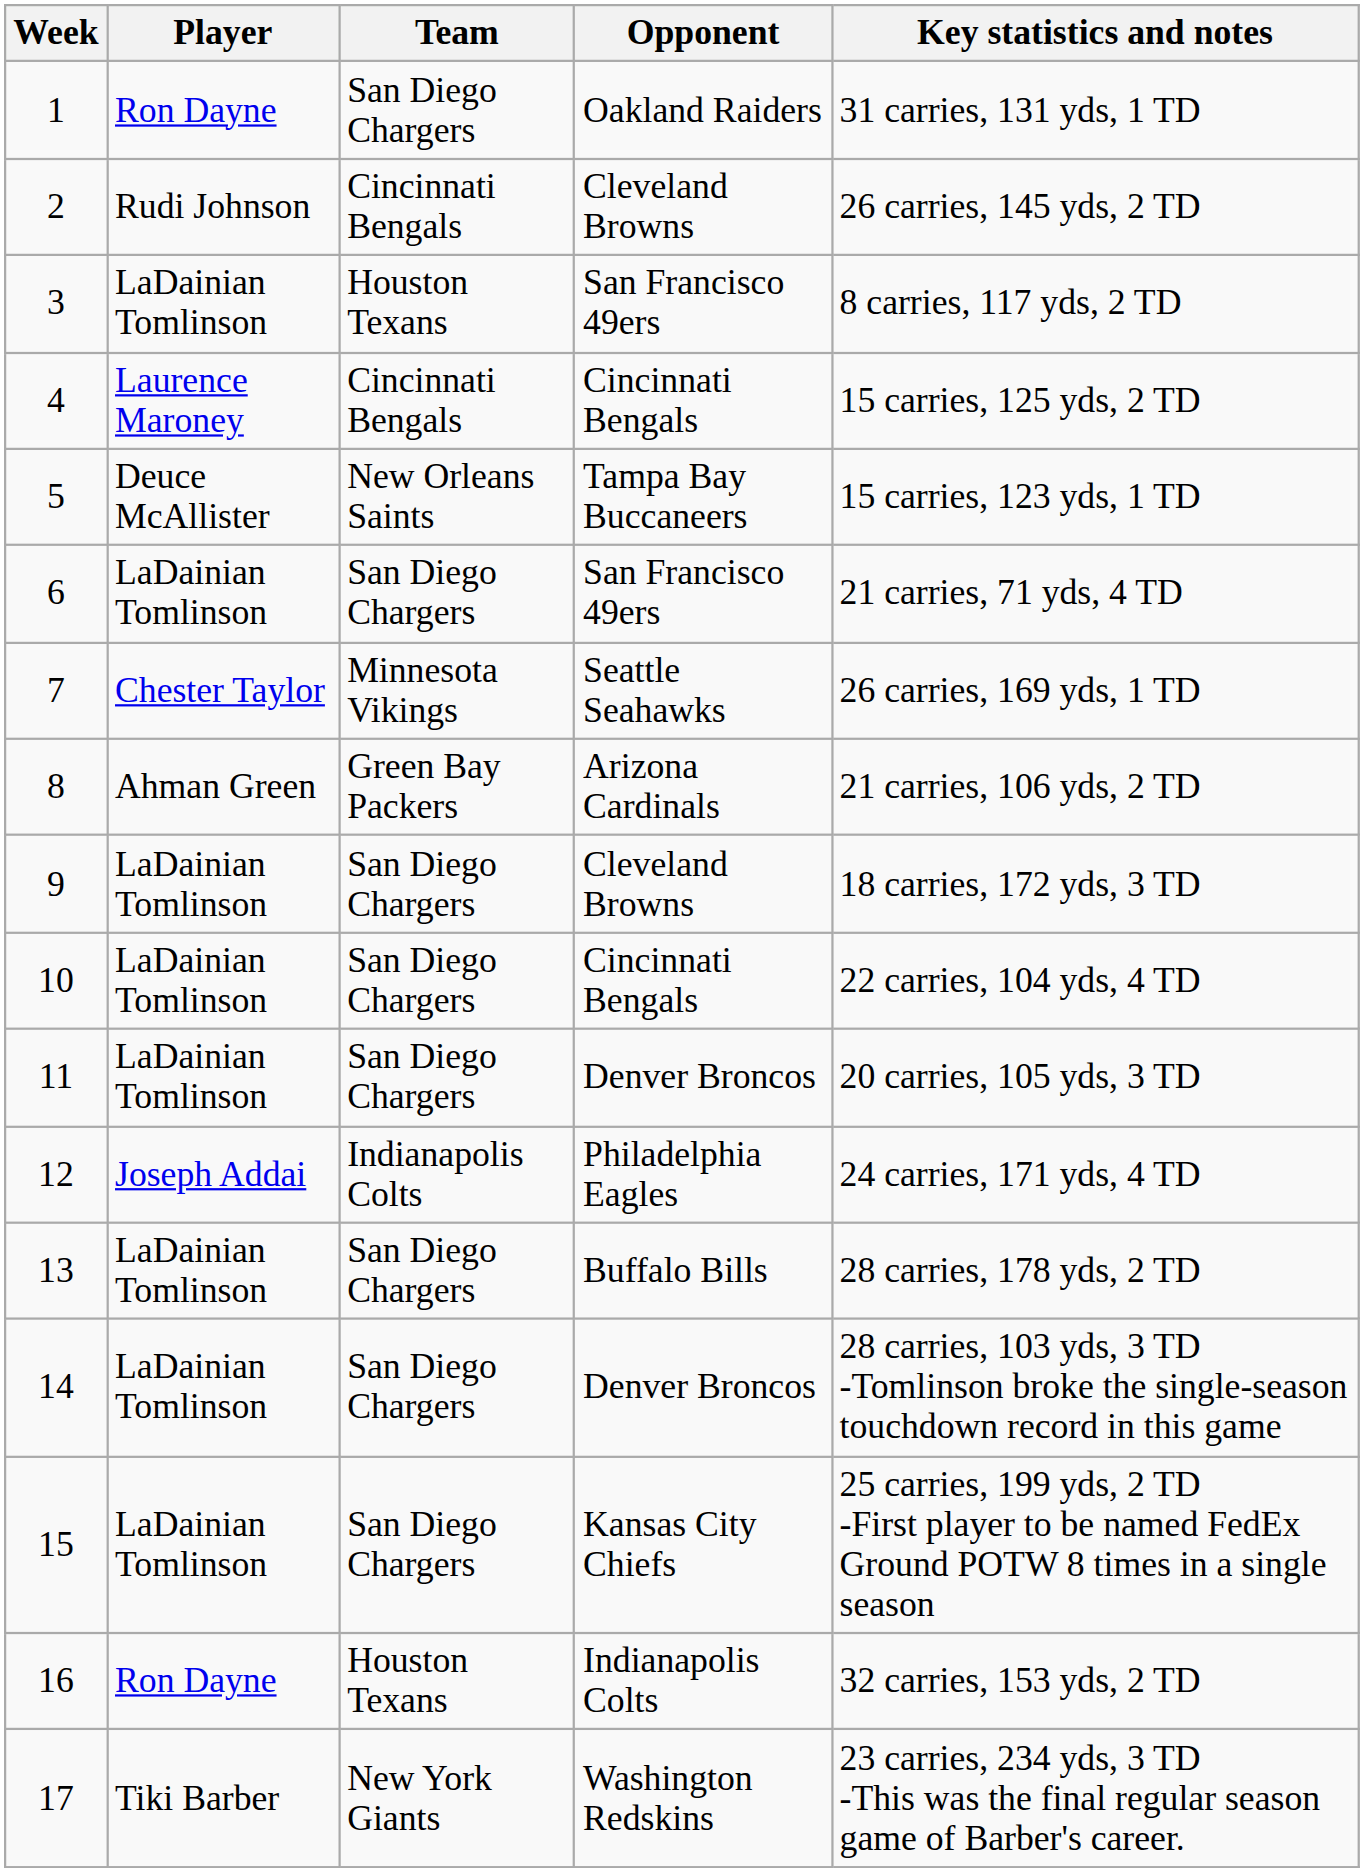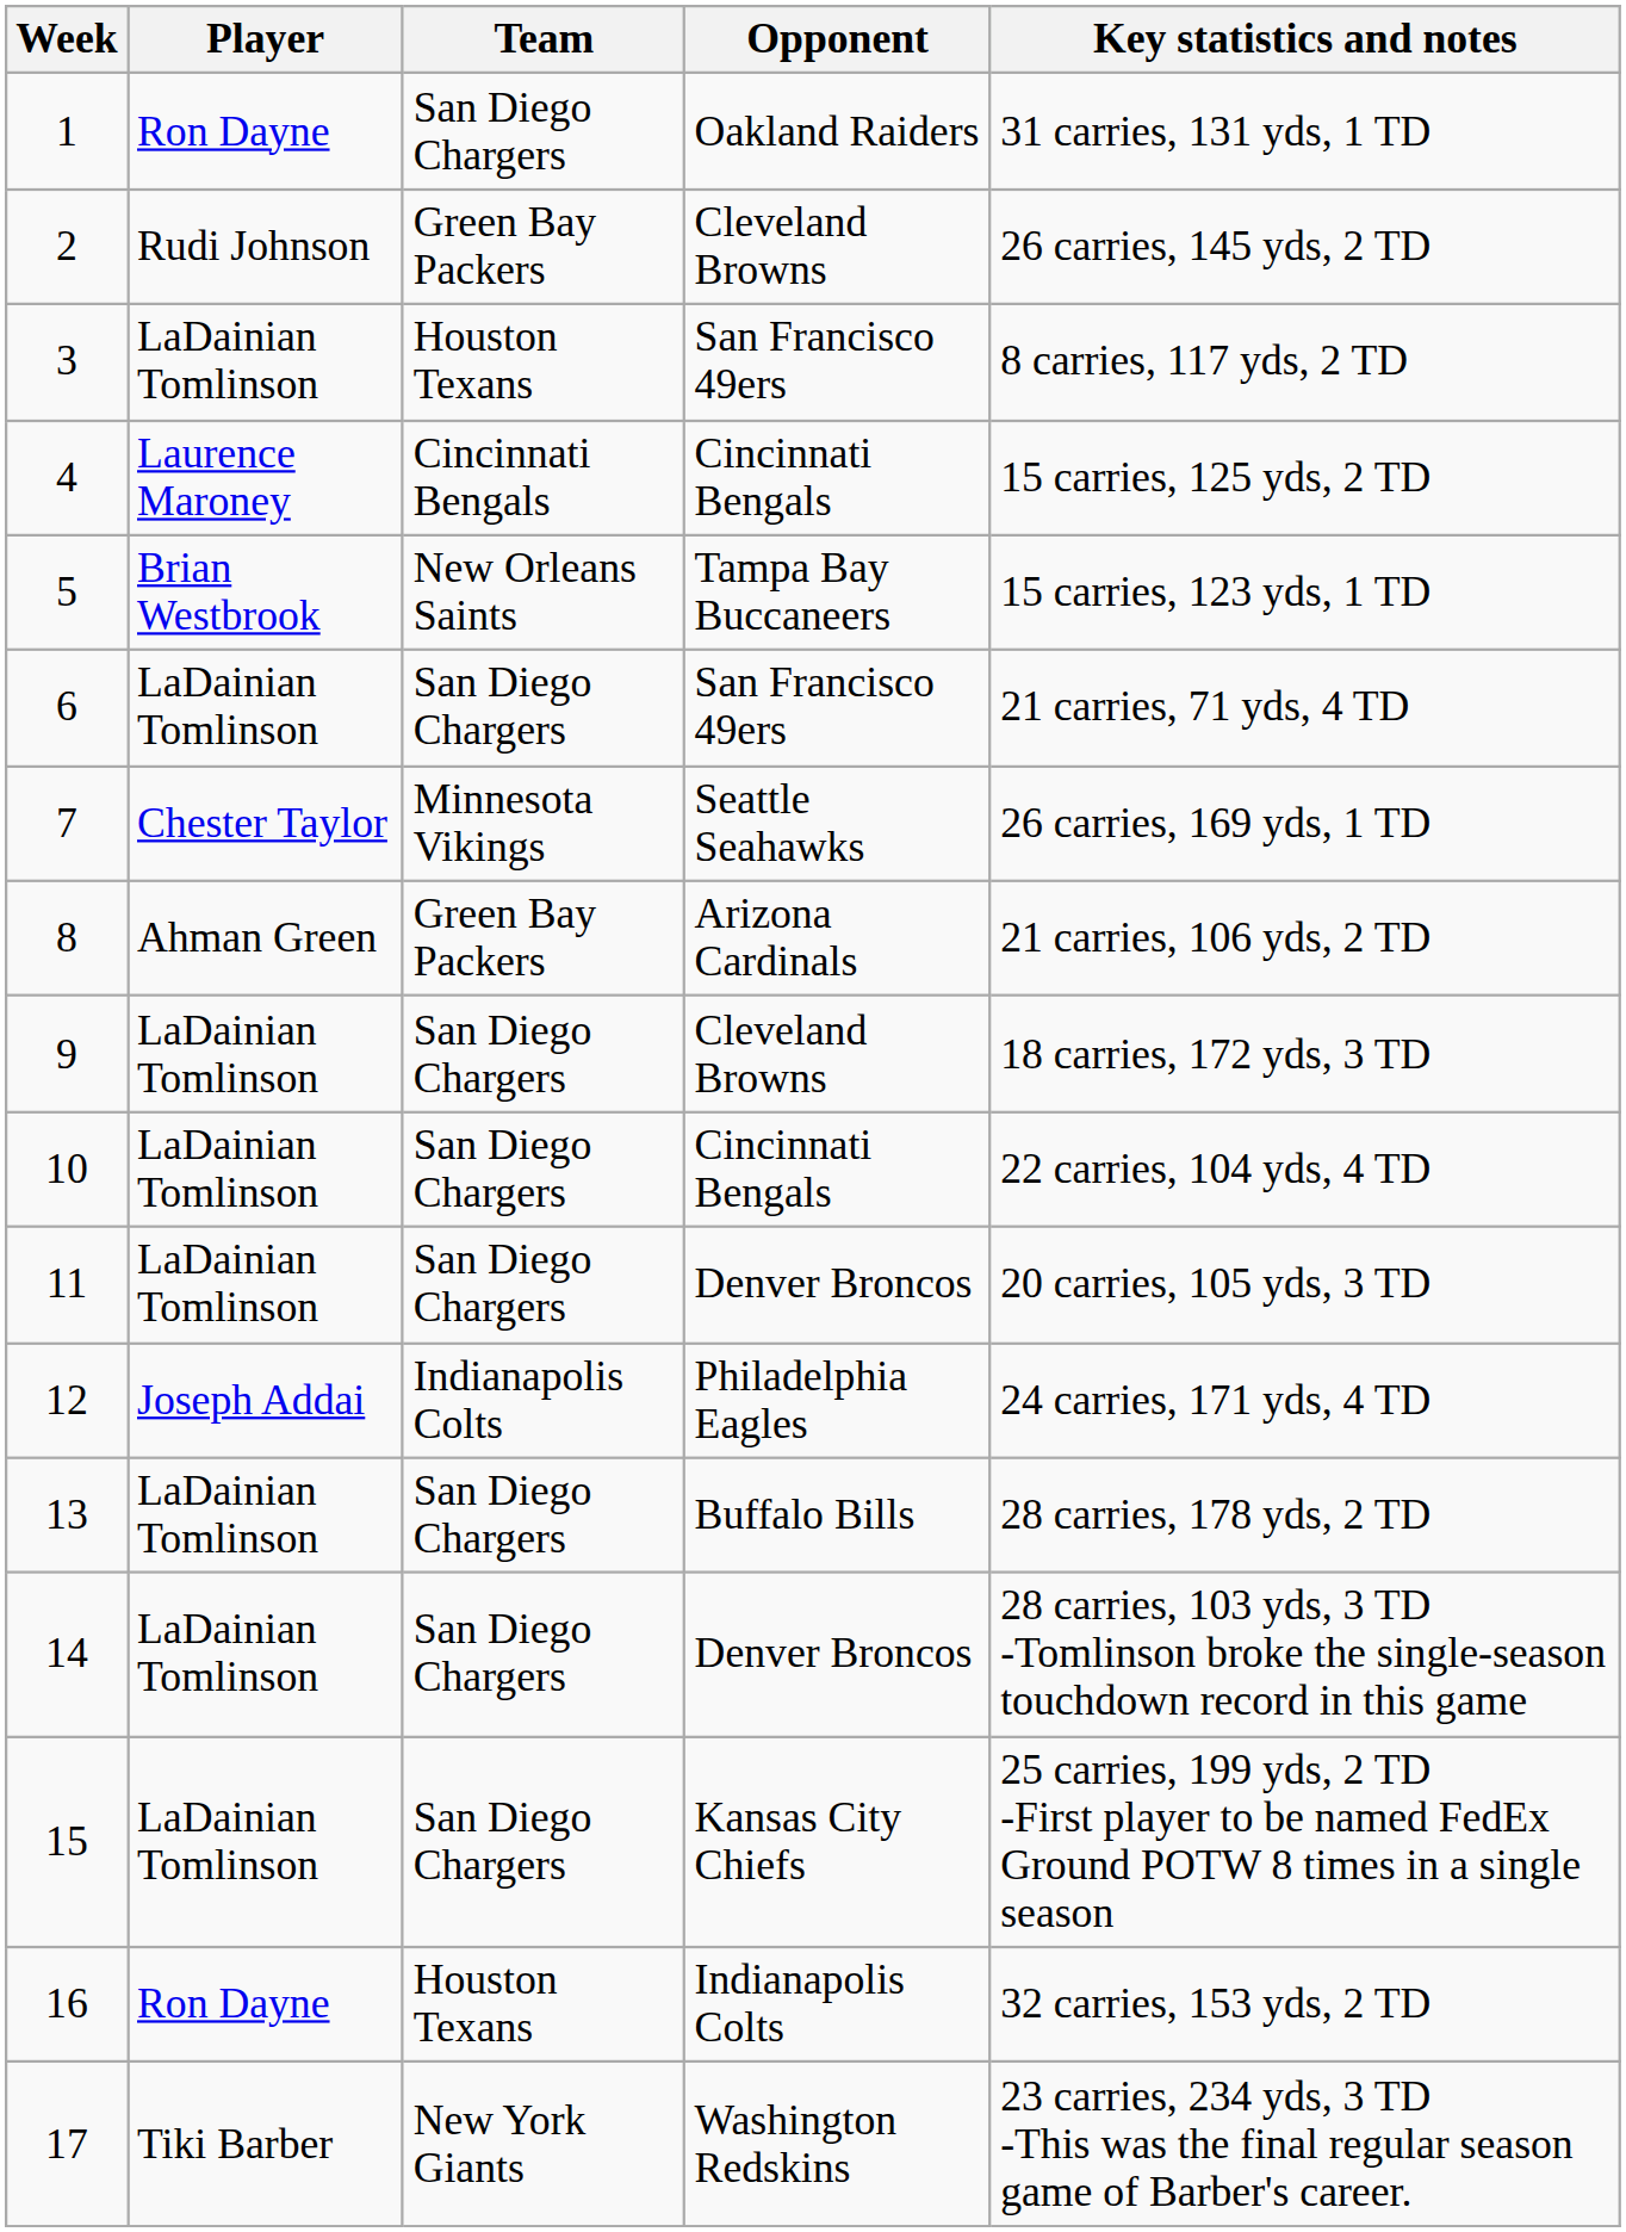 <table class="wikitable">
 <tr style="background:#efef;">
 <th>Week</th>
 <th>Player</th>
 <th>Team</th>
 <th>Opponent</th>
 <th>Key statistics and notes</th>
 </tr>
 <tr>
 <td align=center>1</td>
 <td><a href='#'>Ron Dayne</a></td>
 <td>San Diego Chargers</td>
 <td>Oakland Raiders</td>
 <td>31 carries, 131 yds, 1 TD</td>
 </tr>
 <tr>
 <td align=center>2</td>
 <td>Rudi Johnson</td>
-<td>Cincinnati Bengals</td>
+<td>Green Bay Packers</td>
 <td>Cleveland Browns</td>
 <td>26 carries, 145 yds, 2 TD</td>
 </tr>
 <tr>
 <td align=center>3</td>
 <td>LaDainian Tomlinson</td>
 <td>Houston Texans</td>
 <td>San Francisco 49ers</td>
 <td>8 carries, 117 yds, 2 TD</td>
 </tr>
 <tr>
 <td align=center>4</td>
 <td><a href='#'>Laurence Maroney</a></td>
 <td>Cincinnati Bengals</td>
 <td>Cincinnati Bengals</td>
 <td>15 carries, 125 yds, 2 TD</td>
 </tr>
 <tr>
 <td align=center>5</td>
-<td>Deuce McAllister</td>
+<td><a href='#'>Brian Westbrook</a></td>
 <td>New Orleans Saints</td>
 <td>Tampa Bay Buccaneers</td>
 <td>15 carries, 123 yds, 1 TD</td>
 </tr>
 <tr>
 <td align=center>6</td>
 <td>LaDainian Tomlinson</td>
 <td>San Diego Chargers</td>
 <td>San Francisco 49ers</td>
 <td>21 carries, 71 yds, 4 TD</td>
 </tr>
 <tr>
 <td align=center>7</td>
 <td><a href='#'>Chester Taylor</a></td>
 <td>Minnesota Vikings</td>
 <td>Seattle Seahawks</td>
 <td>26 carries, 169 yds, 1 TD</td>
 </tr>
 <tr>
 <td align=center>8</td>
 <td>Ahman Green</td>
 <td>Green Bay Packers</td>
 <td>Arizona Cardinals</td>
 <td>21 carries, 106 yds, 2 TD</td>
 </tr>
 <tr>
 <td align=center>9</td>
 <td>LaDainian Tomlinson</td>
 <td>San Diego Chargers</td>
 <td>Cleveland Browns</td>
 <td>18 carries, 172 yds, 3 TD</td>
 </tr>
 <tr>
 <td align=center>10</td>
 <td>LaDainian Tomlinson</td>
 <td>San Diego Chargers</td>
 <td>Cincinnati Bengals</td>
 <td>22 carries, 104 yds, 4 TD</td>
 </tr>
 <tr>
 <td align=center>11</td>
 <td>LaDainian Tomlinson</td>
 <td>San Diego Chargers</td>
 <td>Denver Broncos</td>
 <td>20 carries, 105 yds, 3 TD</td>
 </tr>
 <tr>
 <td align=center>12</td>
 <td><a href='#'>Joseph Addai</a></td>
 <td>Indianapolis Colts</td>
 <td>Philadelphia Eagles</td>
 <td>24 carries, 171 yds, 4 TD</td>
 </tr>
 <tr>
 <td align=center>13</td>
 <td>LaDainian Tomlinson</td>
 <td>San Diego Chargers</td>
 <td>Buffalo Bills</td>
 <td>28 carries, 178 yds, 2 TD</td>
 </tr>
 <tr>
 <td align=center>14</td>
 <td>LaDainian Tomlinson</td>
 <td>San Diego Chargers</td>
 <td>Denver Broncos</td>
 <td>28 carries, 103 yds, 3 TD<br>-Tomlinson broke the single-season touchdown record in this game</td>
 </tr>
 <tr>
 <td align=center>15</td>
 <td>LaDainian Tomlinson</td>
 <td>San Diego Chargers</td>
 <td>Kansas City Chiefs</td>
 <td>25 carries, 199 yds, 2 TD<br>-First player to be named FedEx Ground POTW 8 times in a single season</td>
 </tr>
 <tr>
 <td align=center>16</td>
 <td><a href='#'>Ron Dayne</a></td>
 <td>Houston Texans</td>
 <td>Indianapolis Colts</td>
 <td>32 carries, 153 yds, 2 TD</td>
 </tr>
 <tr>
 <td align=center>17</td>
 <td>Tiki Barber</td>
 <td>New York Giants</td>
 <td>Washington Redskins</td>
 <td>23 carries, 234 yds, 3 TD<br>-This was the final regular season game of Barber's career.</td>
 </tr>
 </table>
